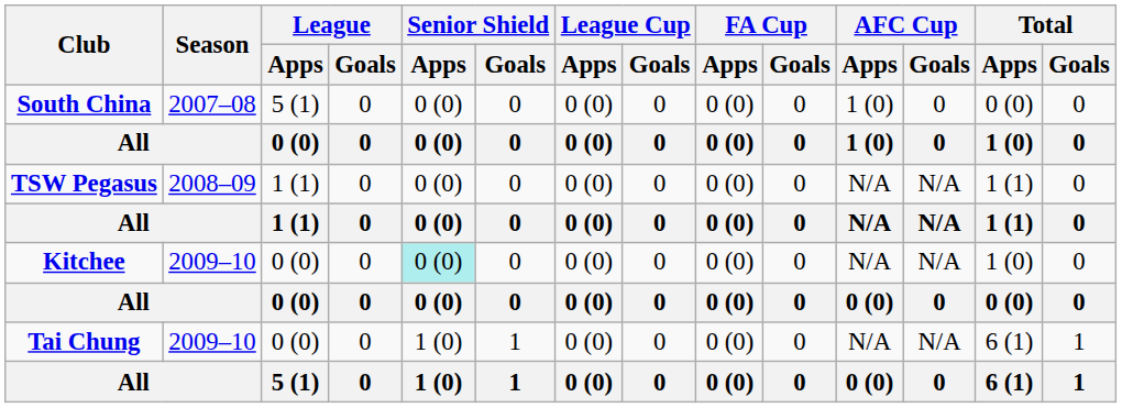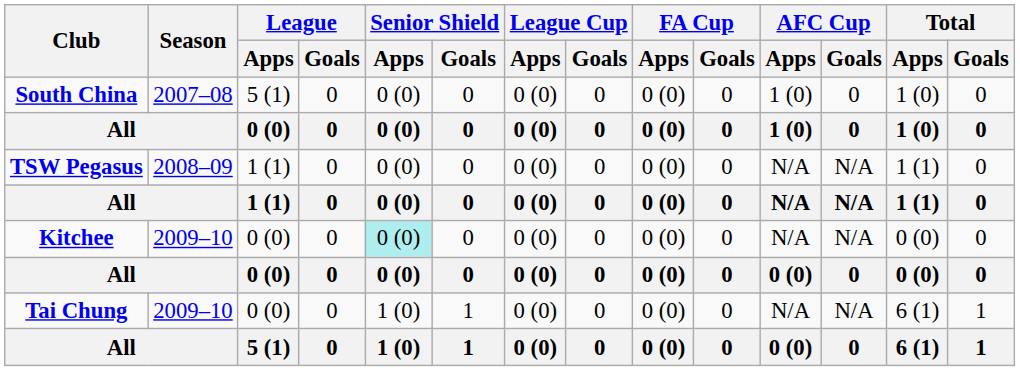 <table class="wikitable" style="text-align: center;">
 <tr>
 <th rowspan="2">Club</th>
 <th rowspan="2">Season</th>
 <th colspan="2"><a href='#'>League</a></th>
 <th colspan="2"><a href='#'>Senior Shield</a></th>
 <th colspan="2"><a href='#'>League Cup</a></th>
 <th colspan="2"><a href='#'>FA Cup</a></th>
 <th colspan="2"><a href='#'>AFC Cup</a></th>
 <th colspan="2">Total</th>
 </tr>
 <tr>
 <th>Apps</th>
 <th>Goals</th>
 <th>Apps</th>
 <th>Goals</th>
 <th>Apps</th>
 <th>Goals</th>
 <th>Apps</th>
 <th>Goals</th>
 <th>Apps</th>
 <th>Goals</th>
 <th>Apps</th>
 <th>Goals</th>
 </tr>
 <tr>
 <td rowspan="1" valign="top"><strong><a href='#'>South China</a></strong></td>
 <td><a href='#'>2007–08</a></td>
 <td>5 (1)</td>
 <td>0</td>
 <td>0 (0)</td>
 <td>0</td>
 <td>0 (0)</td>
 <td>0</td>
 <td>0 (0)</td>
 <td>0</td>
 <td>1 (0)</td>
 <td>0</td>
-<td>0 (0)</td>
+<td>1 (0)</td>
 <td>0</td>
 </tr>
 <tr>
 <th colspan="2">All</th>
 <th>0 (0)</th>
 <th>0</th>
 <th>0 (0)</th>
 <th>0</th>
 <th>0 (0)</th>
 <th>0</th>
 <th>0 (0)</th>
 <th>0</th>
 <th>1 (0)</th>
 <th>0</th>
 <th>1 (0)</th>
 <th>0</th>
 </tr>
 <tr>
 <td rowspan="1" valign="top"><strong><a href='#'>TSW Pegasus</a></strong></td>
 <td><a href='#'>2008–09</a></td>
 <td>1 (1)</td>
 <td>0</td>
 <td>0 (0)</td>
 <td>0</td>
 <td>0 (0)</td>
 <td>0</td>
 <td>0 (0)</td>
 <td>0</td>
 <td>N/A</td>
 <td>N/A</td>
 <td>1 (1)</td>
 <td>0</td>
 </tr>
 <tr>
 <th colspan="2">All</th>
 <th>1 (1)</th>
 <th>0</th>
 <th>0 (0)</th>
 <th>0</th>
 <th>0 (0)</th>
 <th>0</th>
 <th>0 (0)</th>
 <th>0</th>
 <th>N/A</th>
 <th>N/A</th>
 <th>1 (1)</th>
 <th>0</th>
 </tr>
 <tr>
 <td rowspan="1" valign="top"><strong><a href='#'>Kitchee</a></strong></td>
 <td><a href='#'>2009–10</a></td>
 <td>0 (0)</td>
 <td>0</td>
 <td style="background: paleturquoise;">0 (0)</td>
 <td>0</td>
 <td>0 (0)</td>
 <td>0</td>
 <td>0 (0)</td>
 <td>0</td>
 <td>N/A</td>
 <td>N/A</td>
-<td>1 (0)</td>
+<td>0 (0)</td>
 <td>0</td>
 </tr>
 <tr>
 <th colspan="2">All</th>
 <th>0 (0)</th>
 <th>0</th>
 <th>0 (0)</th>
 <th>0</th>
 <th>0 (0)</th>
 <th>0</th>
 <th>0 (0)</th>
 <th>0</th>
 <th>0 (0)</th>
 <th>0</th>
 <th>0 (0)</th>
 <th>0</th>
 </tr>
 <tr>
 <td rowspan="1" valign="top"><strong><a href='#'>Tai Chung</a></strong></td>
 <td><a href='#'>2009–10</a></td>
 <td>0 (0)</td>
 <td>0</td>
 <td>1 (0)</td>
 <td>1</td>
 <td>0 (0)</td>
 <td>0</td>
 <td>0 (0)</td>
 <td>0</td>
 <td>N/A</td>
 <td>N/A</td>
 <td>6 (1)</td>
 <td>1</td>
 </tr>
 <tr>
 <th colspan="2">All</th>
 <th>5 (1)</th>
 <th>0</th>
 <th>1 (0)</th>
 <th>1</th>
 <th>0 (0)</th>
 <th>0</th>
 <th>0 (0)</th>
 <th>0</th>
 <th>0 (0)</th>
 <th>0</th>
 <th>6 (1)</th>
 <th>1</th>
 </tr>
 </table>
